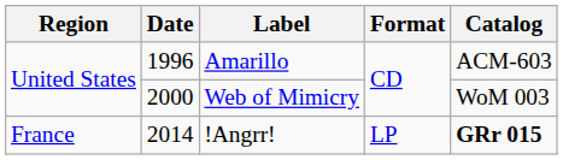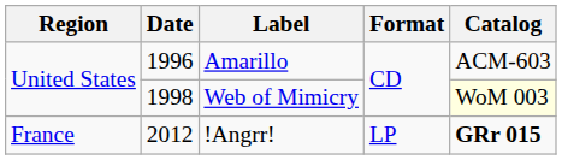 <table class="wikitable">
 <tr>
 <th>Region</th>
 <th>Date</th>
 <th>Label</th>
 <th>Format</th>
 <th>Catalog</th>
 </tr>
 <tr>
 <td rowspan="2"><a href='#'>United States</a></td>
 <td>1996</td>
 <td><a href='#'>Amarillo</a></td>
 <td rowspan="2"><a href='#'>CD</a></td>
 <td>ACM-603</td>
 </tr>
 <tr>
-<td>2000</td>
+<td>1998</td>
 <td><a href='#'>Web of Mimicry</a></td>
-<td>WoM 003</td>
+<td style="background: lightyellow;">WoM 003</td>
 </tr>
 <tr>
 <td><a href='#'>France</a></td>
-<td>2014</td>
+<td>2012</td>
 <td>!Angrr!</td>
 <td><a href='#'>LP</a></td>
 <td><strong>GRr 015</strong></td>
 </tr>
 </table>
